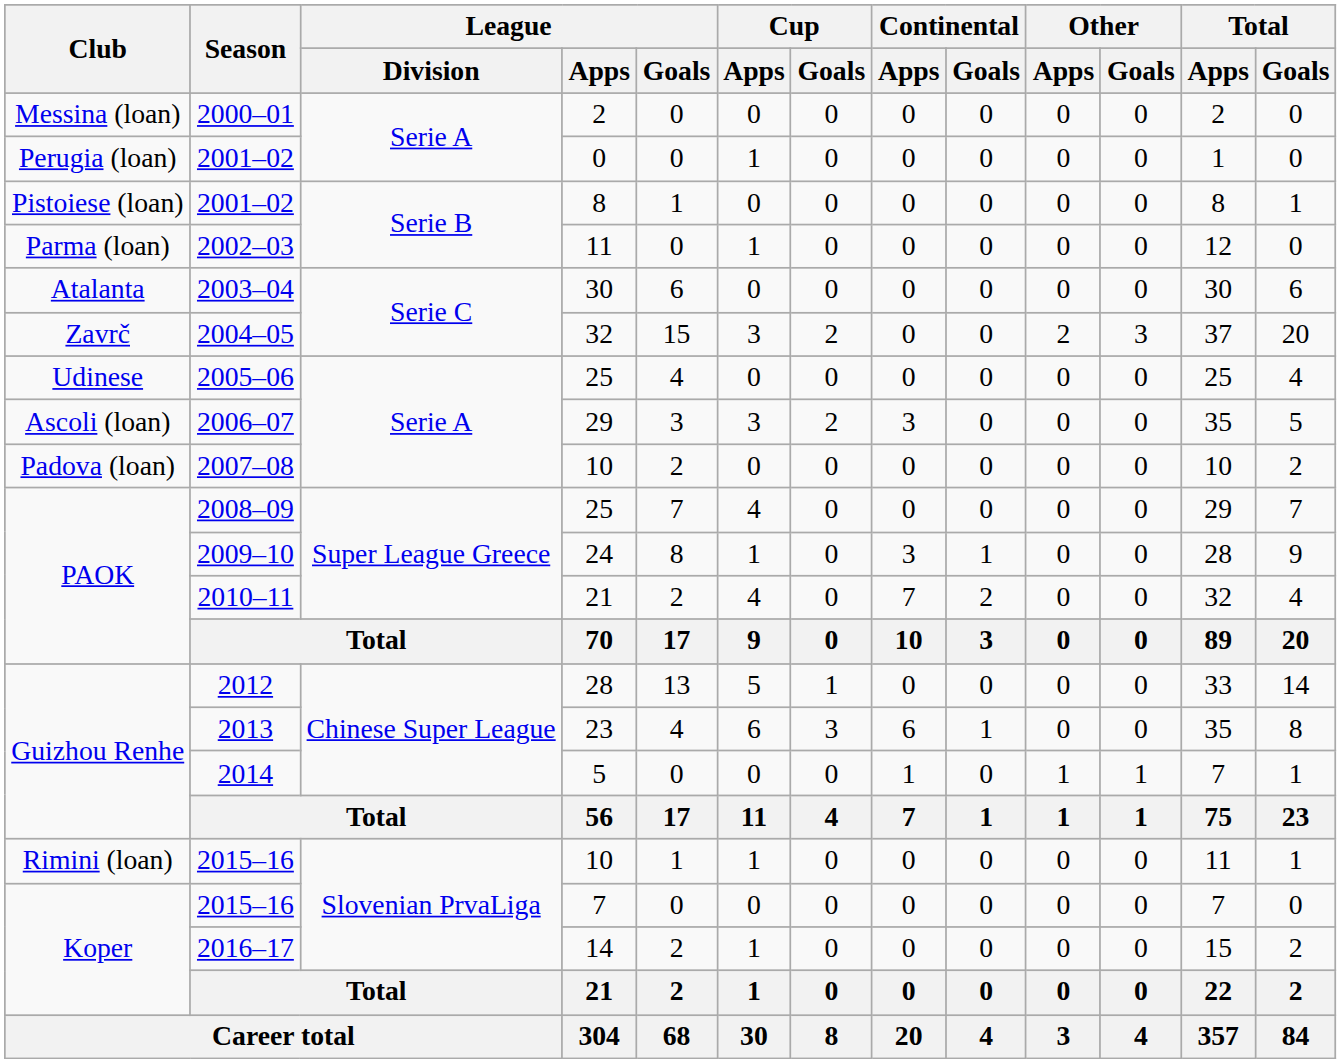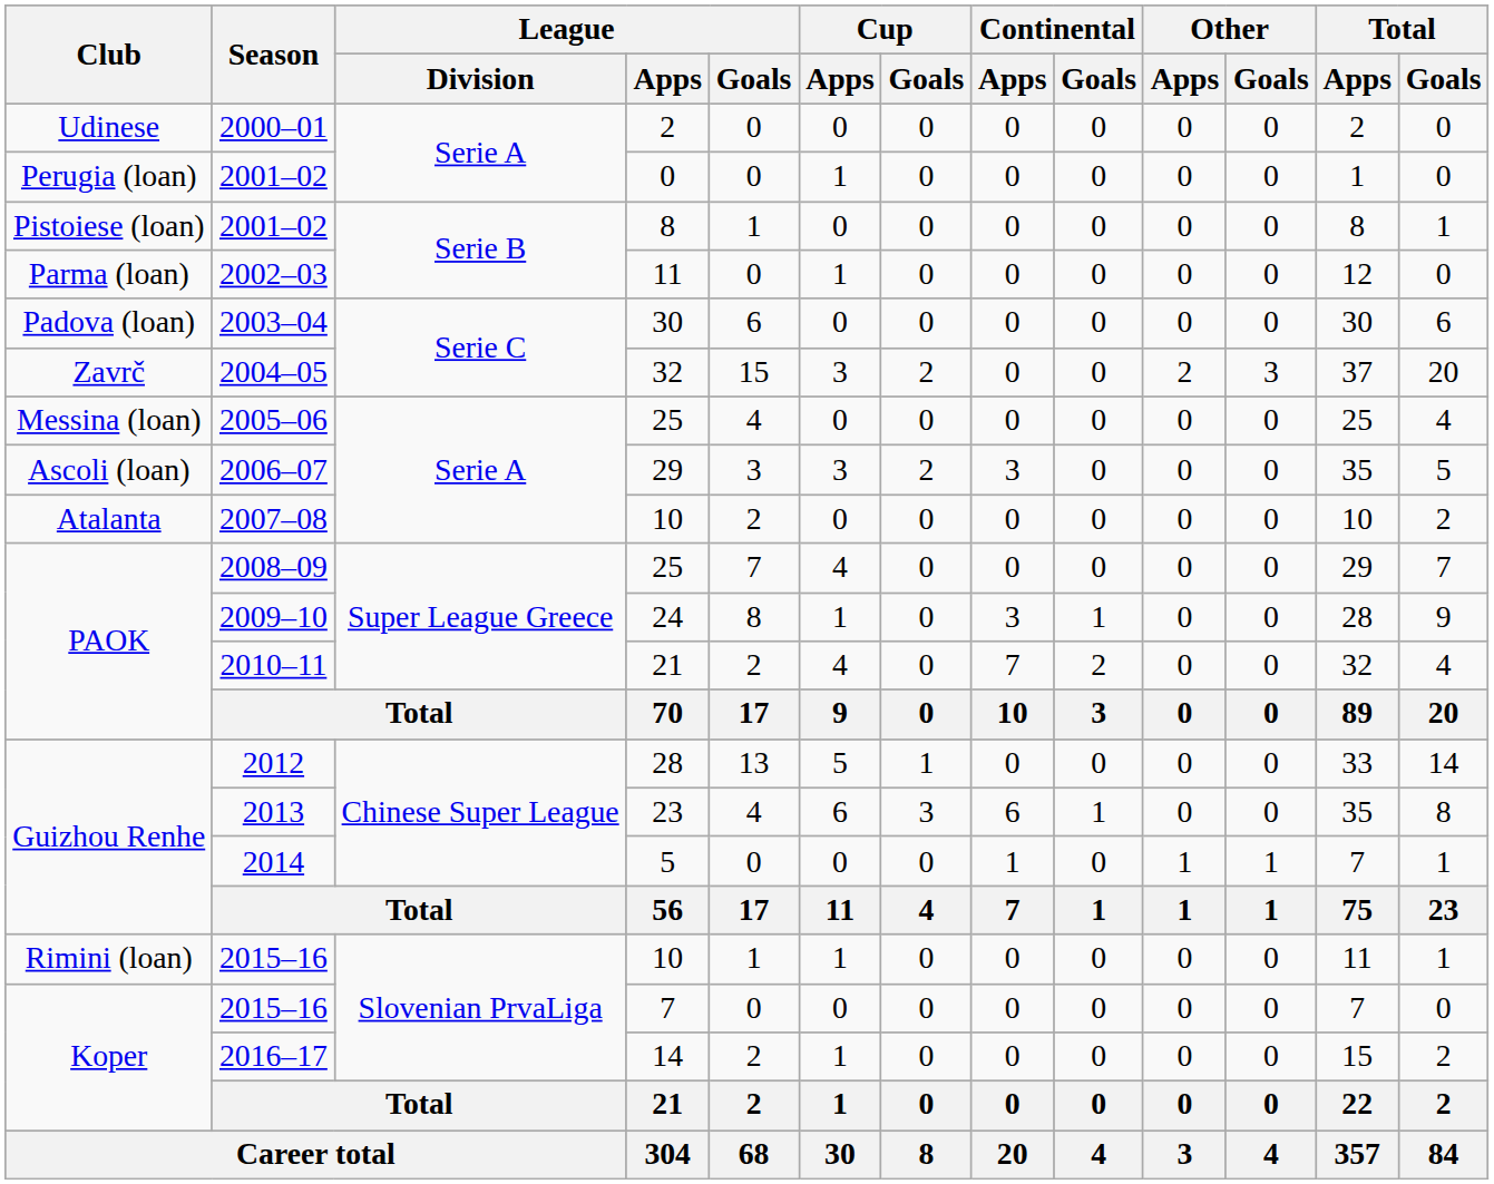 <table class="wikitable" style="text-align:center">
 <tr>
 <th rowspan=2>Club</th>
 <th rowspan=2>Season</th>
 <th colspan=3>League</th>
 <th colspan=2>Cup</th>
 <th colspan=2>Continental</th>
 <th colspan=2>Other</th>
 <th colspan=2>Total</th>
 </tr>
 <tr>
 <th>Division</th>
 <th>Apps</th>
 <th>Goals</th>
 <th>Apps</th>
 <th>Goals</th>
 <th>Apps</th>
 <th>Goals</th>
 <th>Apps</th>
 <th>Goals</th>
 <th>Apps</th>
 <th>Goals</th>
 </tr>
 <tr>
-<td rowspan="1"><a href='#'>Messina</a> (loan)</td>
+<td rowspan="1"><a href='#'>Udinese</a></td>
 <td><a href='#'>2000–01</a></td>
 <td rowspan="2"><a href='#'>Serie A</a></td>
 <td>2</td>
 <td>0</td>
 <td>0</td>
 <td>0</td>
 <td>0</td>
 <td>0</td>
 <td>0</td>
 <td>0</td>
 <td>2</td>
 <td>0</td>
 </tr>
 <tr>
 <td rowspan="1"><a href='#'>Perugia</a> (loan)</td>
 <td><a href='#'>2001–02</a></td>
 <td>0</td>
 <td>0</td>
 <td>1</td>
 <td>0</td>
 <td>0</td>
 <td>0</td>
 <td>0</td>
 <td>0</td>
 <td>1</td>
 <td>0</td>
 </tr>
 <tr>
 <td rowspan="1"><a href='#'>Pistoiese</a> (loan)</td>
 <td><a href='#'>2001–02</a></td>
 <td rowspan="2"><a href='#'>Serie B</a></td>
 <td>8</td>
 <td>1</td>
 <td>0</td>
 <td>0</td>
 <td>0</td>
 <td>0</td>
 <td>0</td>
 <td>0</td>
 <td>8</td>
 <td>1</td>
 </tr>
 <tr>
 <td rowspan="1"><a href='#'>Parma</a> (loan)</td>
 <td><a href='#'>2002–03</a></td>
 <td>11</td>
 <td>0</td>
 <td>1</td>
 <td>0</td>
 <td>0</td>
 <td>0</td>
 <td>0</td>
 <td>0</td>
 <td>12</td>
 <td>0</td>
 </tr>
 <tr>
-<td><a href='#'>Atalanta</a></td>
+<td rowspan="1"><a href='#'>Padova</a> (loan)</td>
 <td><a href='#'>2003–04</a></td>
 <td rowspan="2"><a href='#'>Serie C</a></td>
 <td>30</td>
 <td>6</td>
 <td>0</td>
 <td>0</td>
 <td>0</td>
 <td>0</td>
 <td>0</td>
 <td>0</td>
 <td>30</td>
 <td>6</td>
 </tr>
 <tr>
 <td rowspan="1"><a href='#'>Zavrč</a></td>
 <td><a href='#'>2004–05</a></td>
 <td>32</td>
 <td>15</td>
 <td>3</td>
 <td>2</td>
 <td>0</td>
 <td>0</td>
 <td>2</td>
 <td>3</td>
 <td>37</td>
 <td>20</td>
 </tr>
 <tr>
-<td rowspan="1"><a href='#'>Udinese</a></td>
+<td rowspan="1"><a href='#'>Messina</a> (loan)</td>
 <td><a href='#'>2005–06</a></td>
 <td rowspan="3"><a href='#'>Serie A</a></td>
 <td>25</td>
 <td>4</td>
 <td>0</td>
 <td>0</td>
 <td>0</td>
 <td>0</td>
 <td>0</td>
 <td>0</td>
 <td>25</td>
 <td>4</td>
 </tr>
 <tr>
 <td rowspan="1"><a href='#'>Ascoli</a> (loan)</td>
 <td><a href='#'>2006–07</a></td>
 <td>29</td>
 <td>3</td>
 <td>3</td>
 <td>2</td>
 <td>3</td>
 <td>0</td>
 <td>0</td>
 <td>0</td>
 <td>35</td>
 <td>5</td>
 </tr>
 <tr>
-<td rowspan="1"><a href='#'>Padova</a> (loan)</td>
+<td><a href='#'>Atalanta</a></td>
 <td><a href='#'>2007–08</a></td>
 <td>10</td>
 <td>2</td>
 <td>0</td>
 <td>0</td>
 <td>0</td>
 <td>0</td>
 <td>0</td>
 <td>0</td>
 <td>10</td>
 <td>2</td>
 </tr>
 <tr>
 <td rowspan="4"><a href='#'>PAOK</a></td>
 <td><a href='#'>2008–09</a></td>
 <td rowspan="3"><a href='#'>Super League Greece</a></td>
 <td>25</td>
 <td>7</td>
 <td>4</td>
 <td>0</td>
 <td>0</td>
 <td>0</td>
 <td>0</td>
 <td>0</td>
 <td>29</td>
 <td>7</td>
 </tr>
 <tr>
 <td><a href='#'>2009–10</a></td>
 <td>24</td>
 <td>8</td>
 <td>1</td>
 <td>0</td>
 <td>3</td>
 <td>1</td>
 <td>0</td>
 <td>0</td>
 <td>28</td>
 <td>9</td>
 </tr>
 <tr>
 <td><a href='#'>2010–11</a></td>
 <td>21</td>
 <td>2</td>
 <td>4</td>
 <td>0</td>
 <td>7</td>
 <td>2</td>
 <td>0</td>
 <td>0</td>
 <td>32</td>
 <td>4</td>
 </tr>
 <tr>
 <th colspan="2">Total</th>
 <th>70</th>
 <th>17</th>
 <th>9</th>
 <th>0</th>
 <th>10</th>
 <th>3</th>
 <th>0</th>
 <th>0</th>
 <th>89</th>
 <th>20</th>
 </tr>
 <tr>
 <td rowspan="4"><a href='#'>Guizhou Renhe</a></td>
 <td><a href='#'>2012</a></td>
 <td rowspan="3"><a href='#'>Chinese Super League</a></td>
 <td>28</td>
 <td>13</td>
 <td>5</td>
 <td>1</td>
 <td>0</td>
 <td>0</td>
 <td>0</td>
 <td>0</td>
 <td>33</td>
 <td>14</td>
 </tr>
 <tr>
 <td><a href='#'>2013</a></td>
 <td>23</td>
 <td>4</td>
 <td>6</td>
 <td>3</td>
 <td>6</td>
 <td>1</td>
 <td>0</td>
 <td>0</td>
 <td>35</td>
 <td>8</td>
 </tr>
 <tr>
 <td><a href='#'>2014</a></td>
 <td>5</td>
 <td>0</td>
 <td>0</td>
 <td>0</td>
 <td>1</td>
 <td>0</td>
 <td>1</td>
 <td>1</td>
 <td>7</td>
 <td>1</td>
 </tr>
 <tr>
 <th colspan="2">Total</th>
 <th>56</th>
 <th>17</th>
 <th>11</th>
 <th>4</th>
 <th>7</th>
 <th>1</th>
 <th>1</th>
 <th>1</th>
 <th>75</th>
 <th>23</th>
 </tr>
 <tr>
 <td rowspan="1"><a href='#'>Rimini</a> (loan)</td>
 <td><a href='#'>2015–16</a></td>
 <td rowspan="3"><a href='#'>Slovenian PrvaLiga</a></td>
 <td>10</td>
 <td>1</td>
 <td>1</td>
 <td>0</td>
 <td>0</td>
 <td>0</td>
 <td>0</td>
 <td>0</td>
 <td>11</td>
 <td>1</td>
 </tr>
 <tr>
 <td rowspan="3"><a href='#'>Koper</a></td>
 <td><a href='#'>2015–16</a></td>
 <td>7</td>
 <td>0</td>
 <td>0</td>
 <td>0</td>
 <td>0</td>
 <td>0</td>
 <td>0</td>
 <td>0</td>
 <td>7</td>
 <td>0</td>
 </tr>
 <tr>
 <td><a href='#'>2016–17</a></td>
 <td>14</td>
 <td>2</td>
 <td>1</td>
 <td>0</td>
 <td>0</td>
 <td>0</td>
 <td>0</td>
 <td>0</td>
 <td>15</td>
 <td>2</td>
 </tr>
 <tr>
 <th colspan="2">Total</th>
 <th>21</th>
 <th>2</th>
 <th>1</th>
 <th>0</th>
 <th>0</th>
 <th>0</th>
 <th>0</th>
 <th>0</th>
 <th>22</th>
 <th>2</th>
 </tr>
 <tr>
 <th colspan=3>Career total</th>
 <th>304</th>
 <th>68</th>
 <th>30</th>
 <th>8</th>
 <th>20</th>
 <th>4</th>
 <th>3</th>
 <th>4</th>
 <th>357</th>
 <th>84</th>
 </tr>
 </table>
